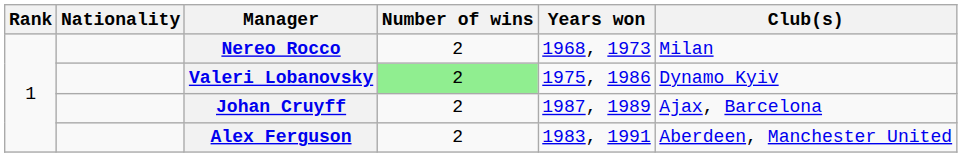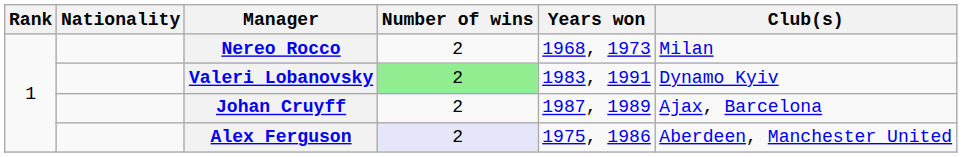 <table class="wikitable plainrowheaders" style="text-align:center;">
 <tr>
 <th scope=col>Rank</th>
 <th scope=col>Nationality</th>
 <th scope=col>Manager</th>
 <th scope=col>Number of wins</th>
 <th csope=col>Years won</th>
 <th scope=col>Club(s)</th>
 </tr>
 <tr>
 <td rowspan=4>1</td>
 <td></td>
 <th scope=row align=left><a href='#'>Nereo Rocco</a></th>
 <td>2</td>
 <td><a href='#'>1968</a>, <a href='#'>1973</a></td>
 <td align=left><a href='#'>Milan</a></td>
 </tr>
 <tr>
 <td></td>
 <th scope=row align=left><a href='#'>Valeri Lobanovsky</a></th>
 <td style="background: lightgreen;">2</td>
-<td><a href='#'>1975</a>, <a href='#'>1986</a></td>
+<td><a href='#'>1983</a>, <a href='#'>1991</a></td>
 <td align=left><a href='#'>Dynamo Kyiv</a></td>
 </tr>
 <tr>
 <td></td>
 <th scope=row align=left><a href='#'>Johan Cruyff</a></th>
 <td>2</td>
 <td><a href='#'>1987</a>, <a href='#'>1989</a></td>
 <td align=left><a href='#'>Ajax</a>, <a href='#'>Barcelona</a></td>
 </tr>
 <tr>
 <td></td>
 <th scope=row align=left><a href='#'>Alex Ferguson</a></th>
-<td>2</td>
-<td><a href='#'>1983</a>, <a href='#'>1991</a></td>
+<td style="background: lavender;">2</td>
+<td><a href='#'>1975</a>, <a href='#'>1986</a></td>
 <td align=left><a href='#'>Aberdeen</a>, <a href='#'>Manchester United</a></td>
 </tr>
 </table>
